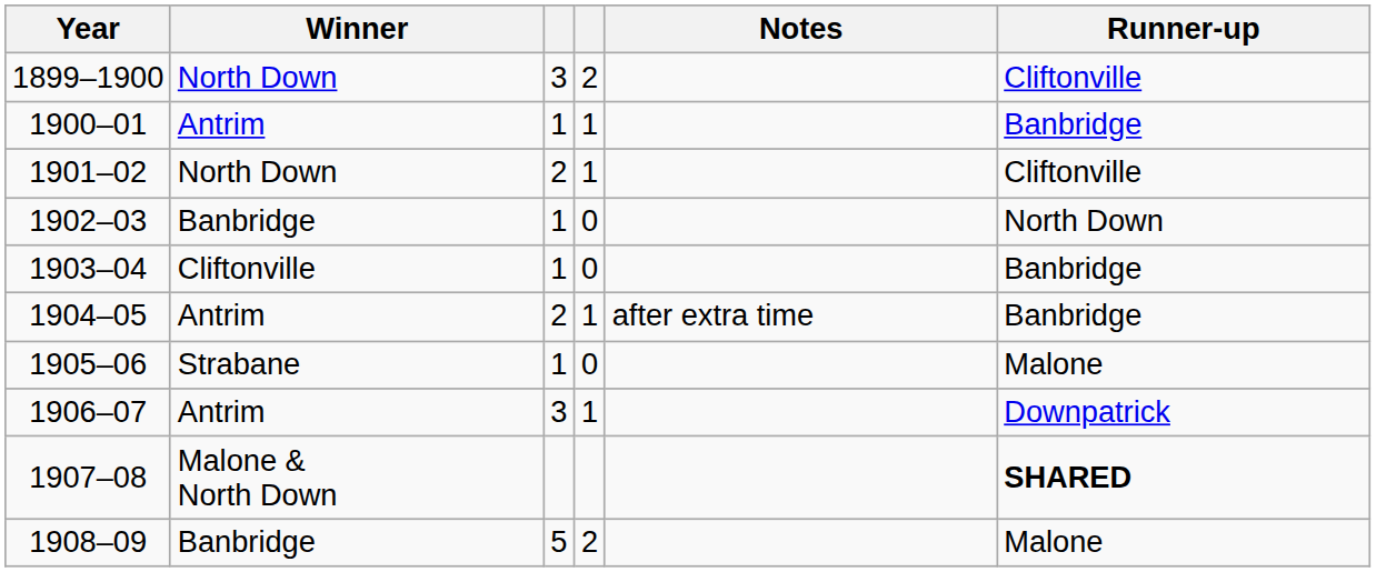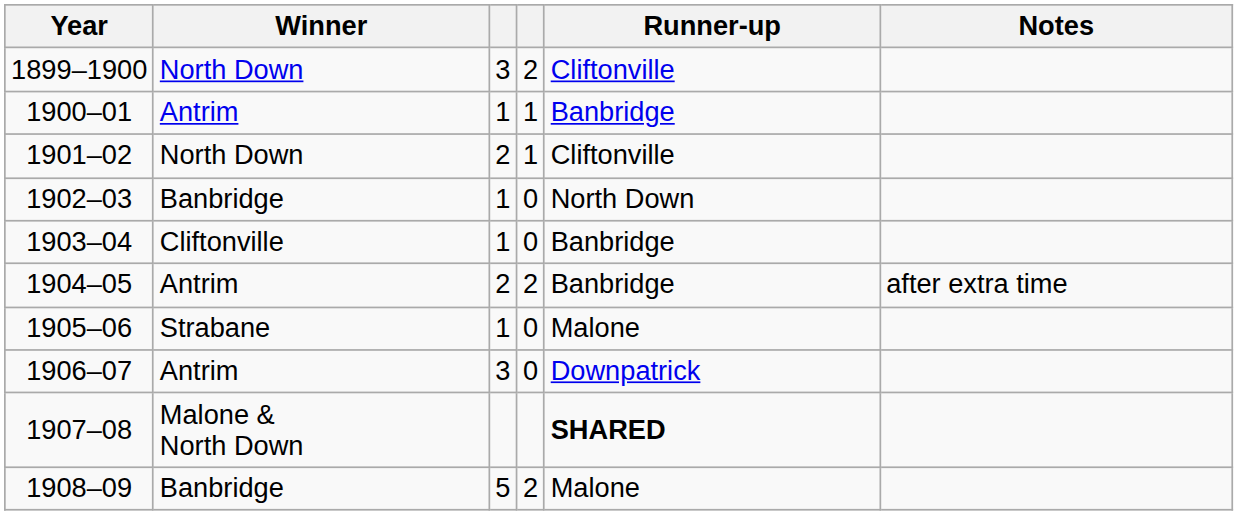 <table class="wikitable">
 <tr>
 <th>Year</th>
 <th>Winner</th>
 <th></th>
 <th></th>
+<th>Runner-up</th>
 <th>Notes</th>
-<th>Runner-up</th>
 </tr>
 <tr>
 <td align="center">1899–1900</td>
 <td width=190><a href='#'>North Down</a></td>
 <td align="center">3</td>
 <td align="center">2</td>
+<td width=190><a href='#'>Cliftonville</a></td>
 <td width=200></td>
-<td width=190><a href='#'>Cliftonville</a></td>
 </tr>
 <tr>
 <td align="center">1900–01</td>
 <td><a href='#'>Antrim</a></td>
 <td align="center">1</td>
 <td align="center">1</td>
+<td><a href='#'>Banbridge</a></td>
 <td></td>
-<td><a href='#'>Banbridge</a></td>
 </tr>
 <tr>
 <td align="center">1901–02</td>
 <td>North Down</td>
 <td align="center">2</td>
 <td align="center">1</td>
+<td>Cliftonville</td>
 <td></td>
-<td>Cliftonville</td>
 </tr>
 <tr>
 <td align="center">1902–03</td>
 <td>Banbridge</td>
 <td align="center">1</td>
 <td align="center">0</td>
+<td>North Down</td>
 <td></td>
-<td>North Down</td>
 </tr>
 <tr>
 <td align="center">1903–04</td>
 <td>Cliftonville</td>
 <td align="center">1</td>
 <td align="center">0</td>
+<td>Banbridge</td>
 <td></td>
-<td>Banbridge</td>
 </tr>
 <tr>
 <td align="center">1904–05</td>
 <td>Antrim</td>
 <td align="center">2</td>
-<td align="center">1</td>
+<td align="center">2</td>
+<td>Banbridge</td>
 <td>after extra time</td>
-<td>Banbridge</td>
 </tr>
 <tr>
 <td align="center">1905–06</td>
 <td>Strabane</td>
 <td align="center">1</td>
 <td align="center">0</td>
+<td>Malone</td>
 <td></td>
-<td>Malone</td>
 </tr>
 <tr>
 <td align="center">1906–07</td>
 <td>Antrim</td>
 <td align="center">3</td>
-<td align="center">1</td>
+<td align="center">0</td>
+<td><a href='#'>Downpatrick</a></td>
 <td></td>
-<td><a href='#'>Downpatrick</a></td>
 </tr>
 <tr>
 <td align="center">1907–08</td>
 <td>Malone &<br>North Down</td>
 <td align="center"></td>
 <td align="center"></td>
+<td><strong>SHARED</strong></td>
 <td></td>
-<td><strong>SHARED</strong></td>
 </tr>
 <tr>
 <td align="center">1908–09</td>
 <td>Banbridge</td>
 <td align="center">5</td>
 <td align="center">2</td>
+<td>Malone</td>
 <td></td>
-<td>Malone</td>
 </tr>
 </table>
